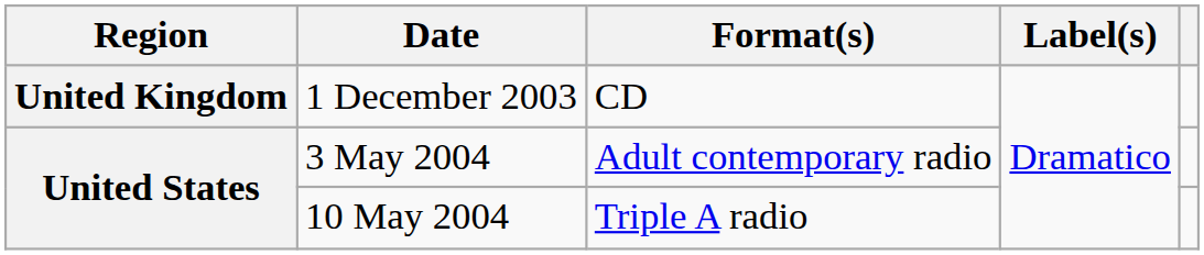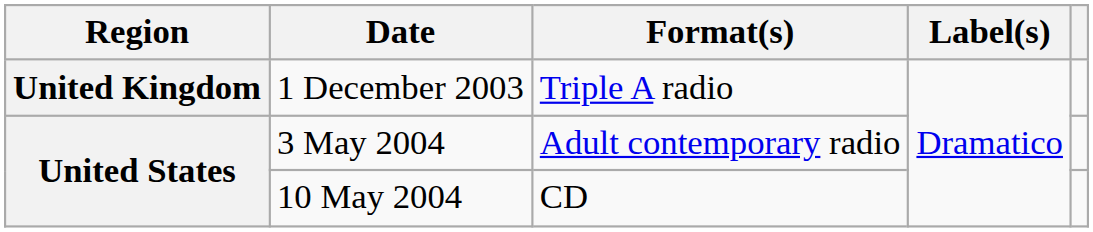 <table class="wikitable plainrowheaders">
 <tr>
 <th scope="col">Region</th>
 <th scope="col">Date</th>
 <th scope="col">Format(s)</th>
 <th scope="col">Label(s)</th>
 <th scope="col"></th>
 </tr>
 <tr>
 <th scope="row">United Kingdom</th>
 <td>1 December 2003</td>
-<td>CD</td>
+<td><a href='#'>Triple A</a> radio</td>
 <td rowspan="3"><a href='#'>Dramatico</a></td>
 <td></td>
 </tr>
 <tr>
 <th scope="row" rowspan="2">United States</th>
 <td>3 May 2004</td>
 <td><a href='#'>Adult contemporary</a> radio</td>
 <td></td>
 </tr>
 <tr>
 <td>10 May 2004</td>
-<td><a href='#'>Triple A</a> radio</td>
+<td>CD</td>
 <td></td>
 </tr>
 </table>
